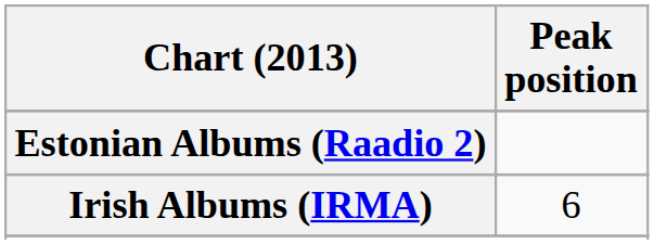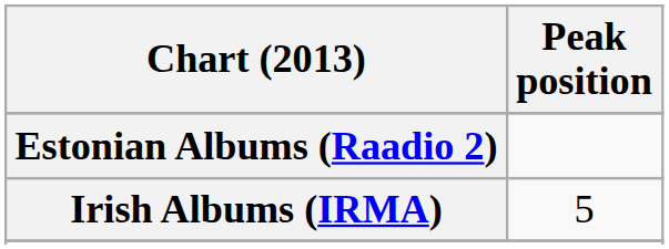 <table class="wikitable sortable plainrowheaders">
 <tr>
 <th>Chart (2013)</th>
 <th>Peak<br>position</th>
 </tr>
 <tr>
 </tr>
 <tr>
 </tr>
 <tr>
 </tr>
 <tr>
 </tr>
 <tr>
 </tr>
 <tr>
 </tr>
 <tr>
 </tr>
 <tr>
 <th scope="row">Estonian Albums (<a href='#'>Raadio 2</a>)</th>
 <td></td>
 </tr>
 <tr>
 </tr>
 <tr>
 </tr>
 <tr>
 </tr>
 <tr>
 </tr>
 <tr>
 </tr>
 <tr>
 <th scope="row">Irish Albums (<a href='#'>IRMA</a>)</th>
-<td style="text-align:center">6</td>
+<td style="text-align:center">5</td>
 </tr>
 <tr>
 </tr>
 <tr>
 </tr>
 <tr>
 </tr>
 <tr>
 </tr>
 <tr>
 </tr>
 <tr>
 </tr>
 <tr>
 </tr>
 <tr>
 </tr>
 <tr>
 </tr>
 <tr>
 </tr>
 <tr>
 </tr>
 <tr>
 </tr>
 <tr>
 </tr>
 <tr>
 </tr>
 <tr>
 </tr>
 </table>
